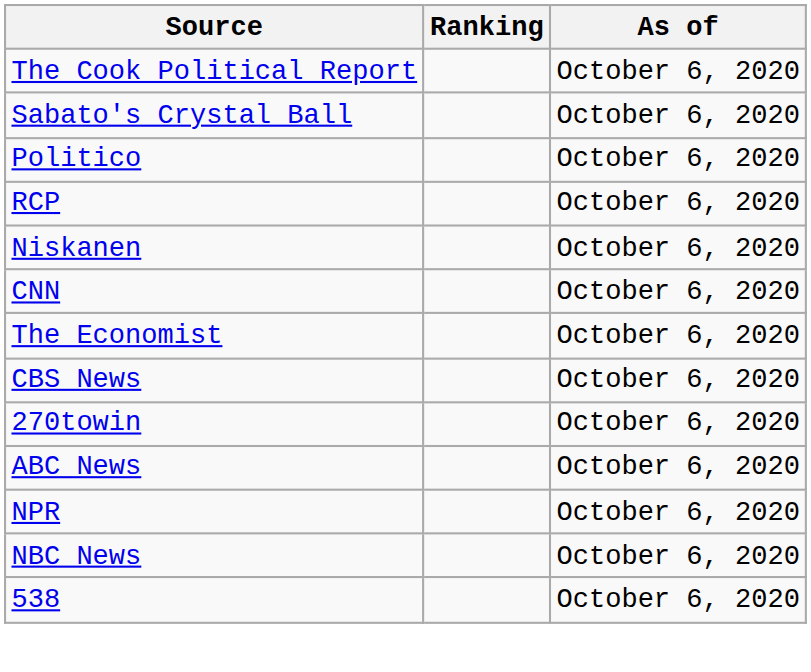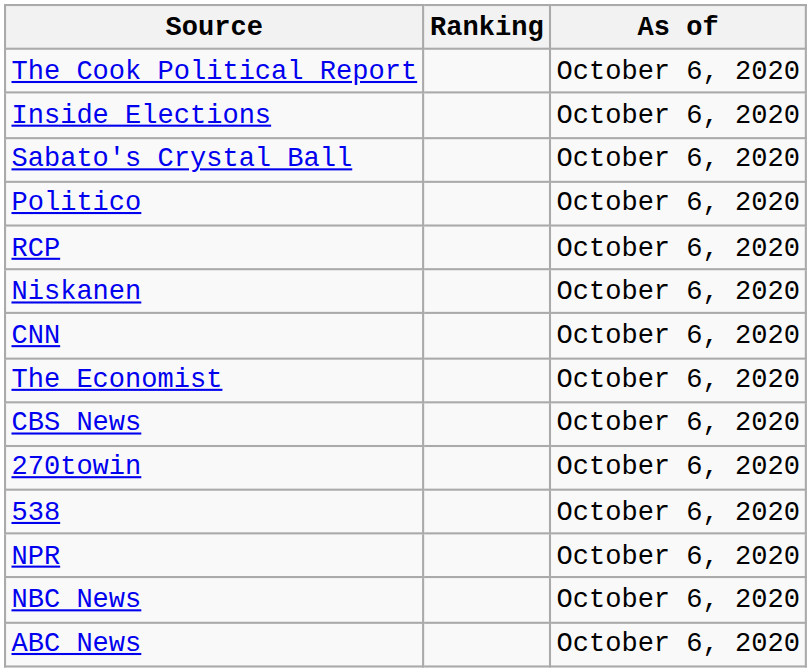 <table class="wikitable" style="text-align:center">
 <tr>
 <th>Source</th>
 <th>Ranking</th>
 <th>As of</th>
 </tr>
 <tr>
 <td align="left"><a href='#'>The Cook Political Report</a></td>
+<td></td>
+<td>October 6, 2020</td>
+</tr>
+<tr>
+<td align="left"><a href='#'>Inside Elections</a></td>
 <td></td>
 <td>October 6, 2020</td>
 </tr>
 <tr>
 <td align="left"><a href='#'>Sabato's Crystal Ball</a></td>
 <td></td>
 <td>October 6, 2020</td>
 </tr>
 <tr>
 <td align="left"><a href='#'>Politico</a></td>
 <td></td>
 <td>October 6, 2020</td>
 </tr>
 <tr>
 <td align="left"><a href='#'>RCP</a></td>
 <td></td>
 <td>October 6, 2020</td>
 </tr>
 <tr>
 <td align="left"><a href='#'>Niskanen</a></td>
 <td></td>
 <td>October 6, 2020</td>
 </tr>
 <tr>
 <td align="left"><a href='#'>CNN</a></td>
 <td></td>
 <td>October 6, 2020</td>
 </tr>
 <tr>
 <td align="left"><a href='#'>The Economist</a></td>
 <td></td>
 <td>October 6, 2020</td>
 </tr>
 <tr>
 <td align="left"><a href='#'>CBS News</a></td>
 <td></td>
 <td>October 6, 2020</td>
 </tr>
 <tr>
 <td align="left"><a href='#'>270towin</a></td>
 <td></td>
 <td>October 6, 2020</td>
 </tr>
 <tr>
-<td align="left"><a href='#'>ABC News</a></td>
+<td align="left"><a href='#'>538</a></td>
 <td></td>
 <td>October 6, 2020</td>
 </tr>
 <tr>
 <td align="left"><a href='#'>NPR</a></td>
 <td></td>
 <td>October 6, 2020</td>
 </tr>
 <tr>
 <td align="left"><a href='#'>NBC News</a></td>
 <td></td>
 <td>October 6, 2020</td>
 </tr>
 <tr>
-<td align="left"><a href='#'>538</a></td>
+<td align="left"><a href='#'>ABC News</a></td>
 <td></td>
 <td>October 6, 2020</td>
 </tr>
 </table>
